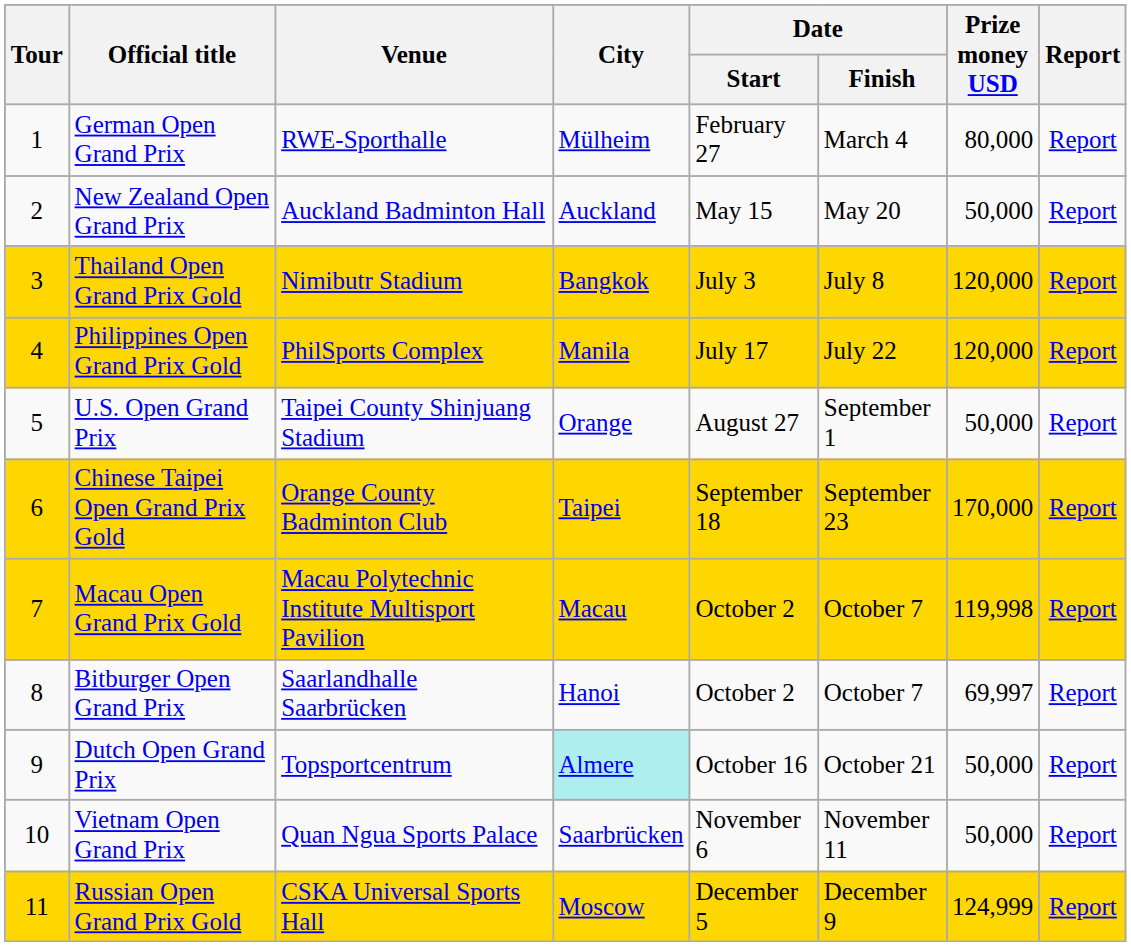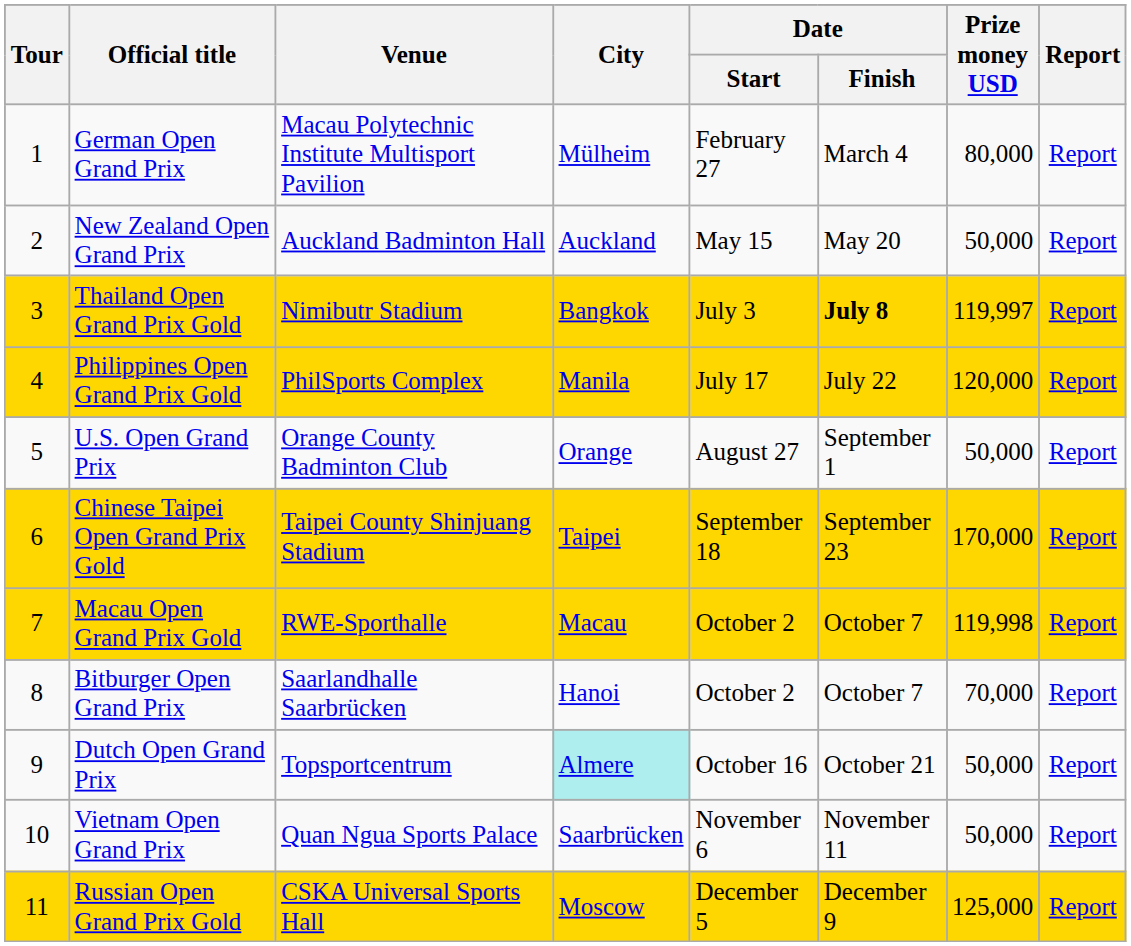 <table class="wikitable" style="font-size:85%">
 <tr>
 <th rowspan="2">Tour</th>
 <th rowspan="2">Official title</th>
 <th rowspan="2">Venue</th>
 <th rowspan="2">City</th>
 <th colspan="2">Date</th>
 <th rowspan="2">Prize<br>money<br><a href='#'>USD</a></th>
 <th rowspan="2">Report</th>
 </tr>
 <tr>
 <th>Start</th>
 <th>Finish</th>
 </tr>
 <tr>
 <td align="center">1</td>
 <td> <a href='#'>German Open Grand Prix</a></td>
-<td><a href='#'>RWE-Sporthalle</a></td>
+<td><a href='#'>Macau Polytechnic Institute Multisport Pavilion</a></td>
 <td><a href='#'>Mülheim</a></td>
 <td>February 27</td>
 <td>March 4</td>
 <td align="right">80,000</td>
 <td align="center"><a href='#'>Report</a></td>
 </tr>
 <tr>
 <td align="center">2</td>
 <td> <a href='#'>New Zealand Open Grand Prix</a></td>
 <td><a href='#'>Auckland Badminton Hall</a></td>
 <td><a href='#'>Auckland</a></td>
 <td>May 15</td>
 <td>May 20</td>
 <td align="right">50,000</td>
 <td align="center"><a href='#'>Report</a></td>
 </tr>
 <tr bgcolor="#FFD700">
 <td align="center">3</td>
 <td> <a href='#'>Thailand Open Grand Prix Gold</a></td>
 <td><a href='#'>Nimibutr Stadium</a></td>
 <td><a href='#'>Bangkok</a></td>
 <td>July 3</td>
-<td>July 8</td>
-<td align="right">120,000</td>
+<td><strong>July 8</strong></td>
+<td align="right">119,997</td>
 <td align="center"><a href='#'>Report</a></td>
 </tr>
 <tr bgcolor="#FFD700">
 <td align="center">4</td>
 <td> <a href='#'>Philippines Open Grand Prix Gold</a></td>
 <td><a href='#'>PhilSports Complex</a></td>
 <td><a href='#'>Manila</a></td>
 <td>July 17</td>
 <td>July 22</td>
 <td align="right">120,000</td>
 <td align="center"><a href='#'>Report</a></td>
 </tr>
 <tr>
 <td align="center">5</td>
 <td> <a href='#'>U.S. Open Grand Prix</a></td>
-<td><a href='#'>Taipei County Shinjuang Stadium</a></td>
+<td><a href='#'>Orange County Badminton Club</a></td>
 <td><a href='#'>Orange</a></td>
 <td>August 27</td>
 <td>September 1</td>
 <td align="right">50,000</td>
 <td align="center"><a href='#'>Report</a></td>
 </tr>
 <tr bgcolor="#FFD700">
 <td align="center">6</td>
 <td> <a href='#'>Chinese Taipei Open Grand Prix Gold</a></td>
-<td><a href='#'>Orange County Badminton Club</a></td>
+<td><a href='#'>Taipei County Shinjuang Stadium</a></td>
 <td><a href='#'>Taipei</a></td>
 <td>September 18</td>
 <td>September 23</td>
 <td align="right">170,000</td>
 <td align="center"><a href='#'>Report</a></td>
 </tr>
 <tr bgcolor="#FFD700">
 <td align="center">7</td>
 <td> <a href='#'>Macau Open Grand Prix Gold</a></td>
-<td><a href='#'>Macau Polytechnic Institute Multisport Pavilion</a></td>
+<td><a href='#'>RWE-Sporthalle</a></td>
 <td><a href='#'>Macau</a></td>
 <td>October 2</td>
 <td>October 7</td>
 <td align="right">119,998</td>
 <td align="center"><a href='#'>Report</a></td>
 </tr>
 <tr>
 <td align="center">8</td>
 <td> <a href='#'>Bitburger Open Grand Prix</a></td>
 <td><a href='#'>Saarlandhalle Saarbrücken</a></td>
 <td><a href='#'>Hanoi</a></td>
 <td>October 2</td>
 <td>October 7</td>
-<td align="right">69,997</td>
+<td align="right">70,000</td>
 <td align="center"><a href='#'>Report</a></td>
 </tr>
 <tr>
 <td align="center">9</td>
 <td> <a href='#'>Dutch Open Grand Prix</a></td>
 <td><a href='#'>Topsportcentrum</a></td>
 <td style="background: paleturquoise;"><a href='#'>Almere</a></td>
 <td>October 16</td>
 <td>October 21</td>
 <td align="right">50,000</td>
 <td align="center"><a href='#'>Report</a></td>
 </tr>
 <tr>
 <td align="center">10</td>
 <td> <a href='#'>Vietnam Open Grand Prix</a></td>
 <td><a href='#'>Quan Ngua Sports Palace</a></td>
 <td><a href='#'>Saarbrücken</a></td>
 <td>November 6</td>
 <td>November 11</td>
 <td align="right">50,000</td>
 <td align="center"><a href='#'>Report</a></td>
 </tr>
 <tr bgcolor="#FFD700">
 <td align="center">11</td>
 <td> <a href='#'>Russian Open Grand Prix Gold</a></td>
 <td><a href='#'>CSKA Universal Sports Hall</a></td>
 <td><a href='#'>Moscow</a></td>
 <td>December 5</td>
 <td>December 9</td>
-<td align="right">124,999</td>
+<td align="right">125,000</td>
 <td align="center"><a href='#'>Report</a></td>
 </tr>
 </table>
